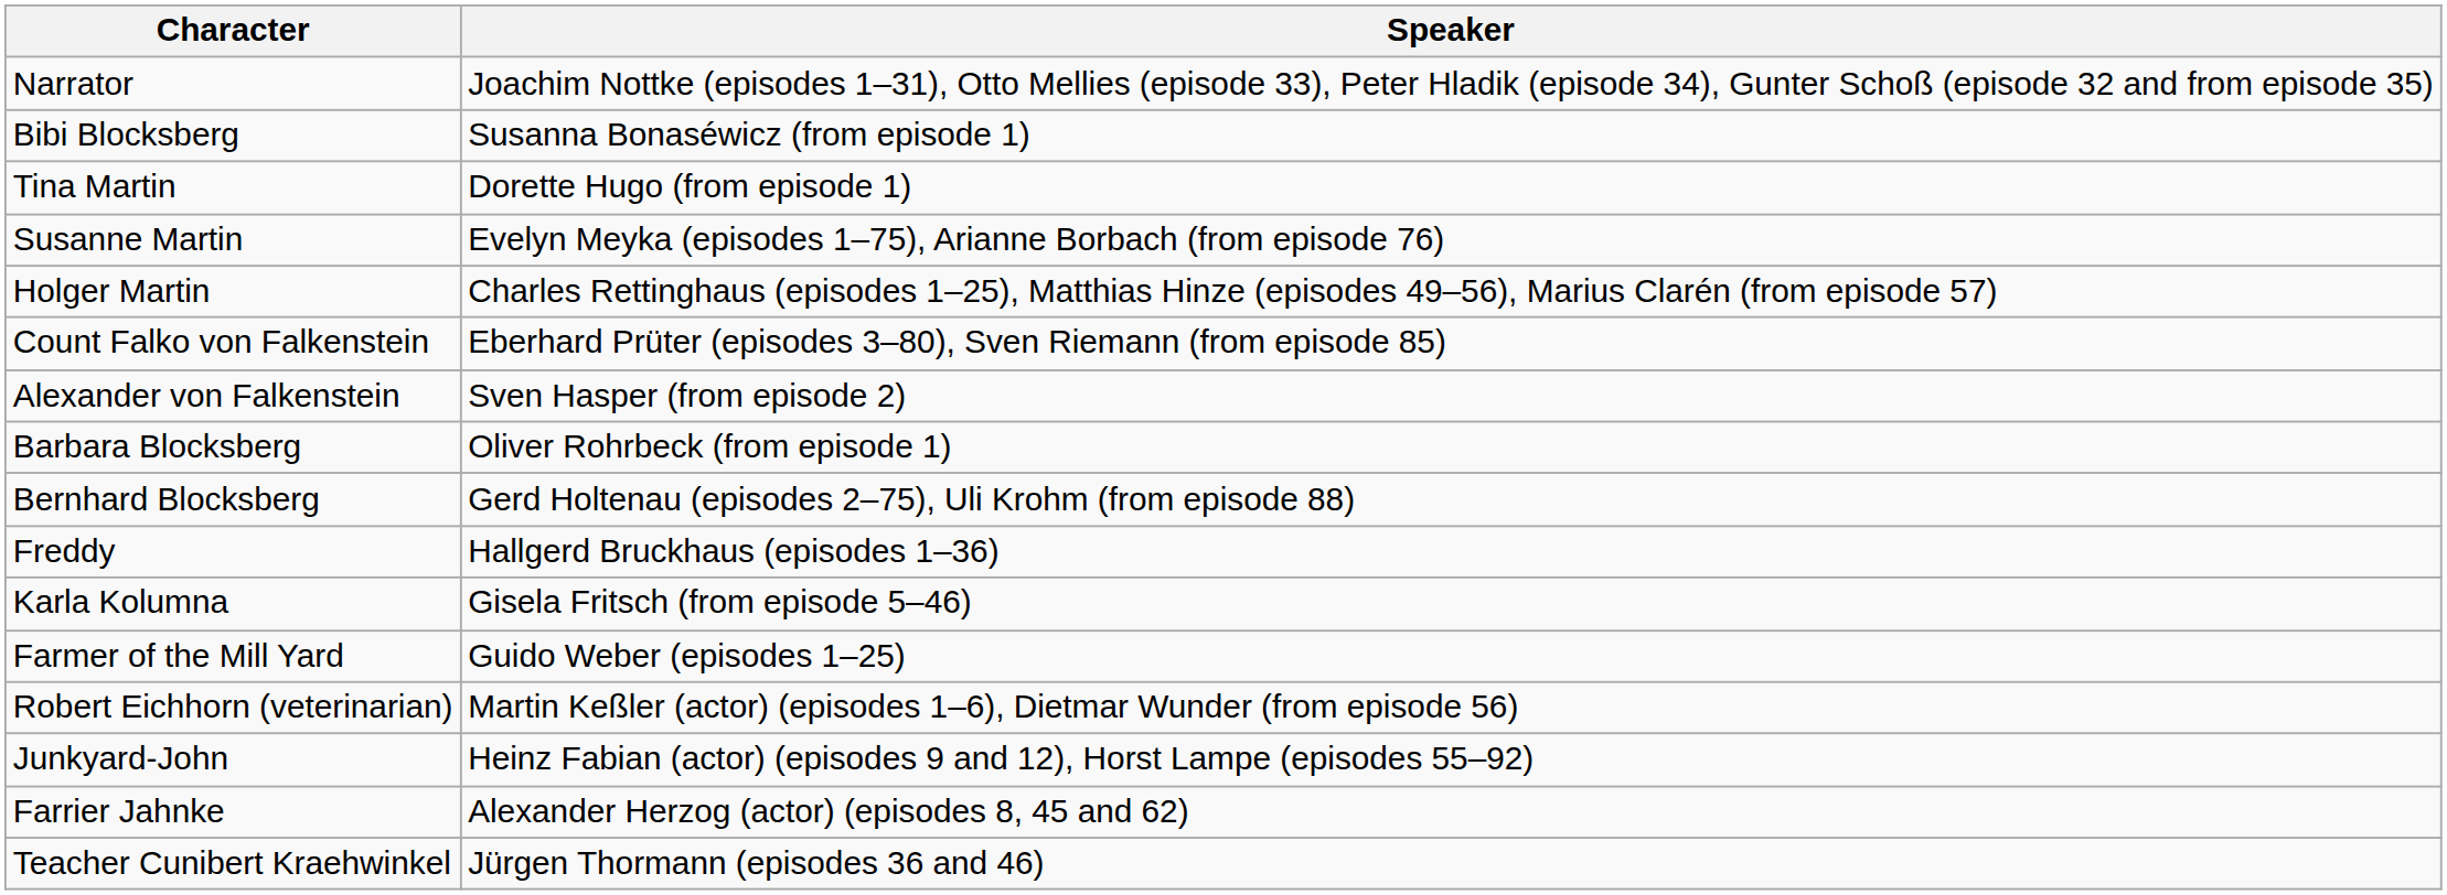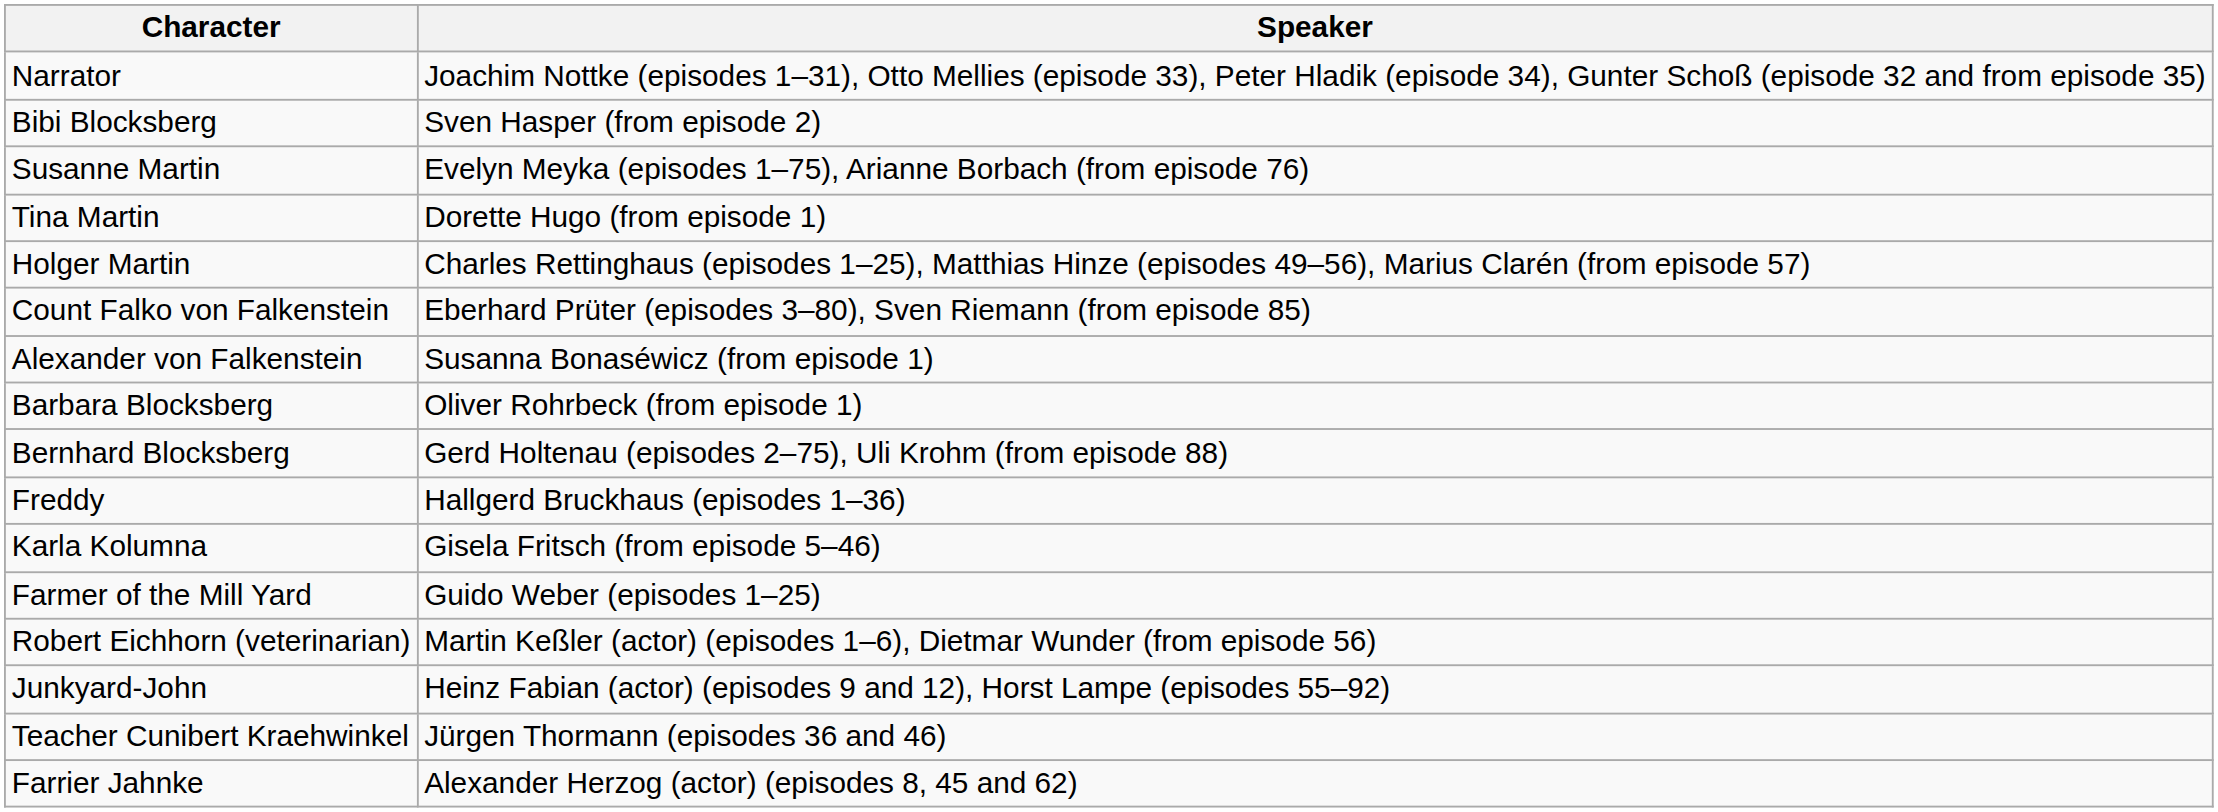 <table class="wikitable">
 <tr>
 <th>Character</th>
 <th>Speaker</th>
 </tr>
 <tr>
 <td>Narrator</td>
 <td>Joachim Nottke (episodes 1–31), Otto Mellies (episode 33), Peter Hladik (episode 34), Gunter Schoß (episode 32 and from episode 35)</td>
 </tr>
 <tr>
 <td>Bibi Blocksberg</td>
-<td>Susanna Bonaséwicz (from episode 1)</td>
+<td>Sven Hasper (from episode 2)</td>
+</tr>
+<tr>
+<td>Susanne Martin</td>
+<td>Evelyn Meyka (episodes 1–75), Arianne Borbach (from episode 76)</td>
 </tr>
 <tr>
 <td>Tina Martin</td>
 <td>Dorette Hugo (from episode 1)</td>
-</tr>
-<tr>
-<td>Susanne Martin</td>
-<td>Evelyn Meyka (episodes 1–75), Arianne Borbach (from episode 76)</td>
 </tr>
 <tr>
 <td>Holger Martin</td>
 <td>Charles Rettinghaus (episodes 1–25), Matthias Hinze (episodes 49–56), Marius Clarén (from episode 57)</td>
 </tr>
 <tr>
 <td>Count Falko von Falkenstein</td>
 <td>Eberhard Prüter (episodes 3–80), Sven Riemann (from episode 85)</td>
 </tr>
 <tr>
 <td>Alexander von Falkenstein</td>
-<td>Sven Hasper (from episode 2)</td>
+<td>Susanna Bonaséwicz (from episode 1)</td>
 </tr>
 <tr>
 <td>Barbara Blocksberg</td>
 <td>Oliver Rohrbeck (from episode 1)</td>
 </tr>
 <tr>
 <td>Bernhard Blocksberg</td>
 <td>Gerd Holtenau (episodes 2–75), Uli Krohm (from episode 88)</td>
 </tr>
 <tr>
 <td>Freddy</td>
 <td>Hallgerd Bruckhaus (episodes 1–36)</td>
 </tr>
 <tr>
 <td>Karla Kolumna</td>
 <td>Gisela Fritsch (from episode 5–46)</td>
 </tr>
 <tr>
 <td>Farmer of the Mill Yard</td>
 <td>Guido Weber (episodes 1–25)</td>
 </tr>
 <tr>
 <td>Robert Eichhorn (veterinarian)</td>
 <td>Martin Keßler (actor) (episodes 1–6), Dietmar Wunder (from episode 56)</td>
 </tr>
 <tr>
 <td>Junkyard-John</td>
 <td>Heinz Fabian (actor) (episodes 9 and 12), Horst Lampe (episodes 55–92)</td>
 </tr>
 <tr>
+<td>Teacher Cunibert Kraehwinkel</td>
+<td>Jürgen Thormann (episodes 36 and 46)</td>
+</tr>
+<tr>
 <td>Farrier Jahnke</td>
 <td>Alexander Herzog (actor) (episodes 8, 45 and 62)</td>
 </tr>
-<tr>
-<td>Teacher Cunibert Kraehwinkel</td>
-<td>Jürgen Thormann (episodes 36 and 46)</td>
-</tr>
 </table>
